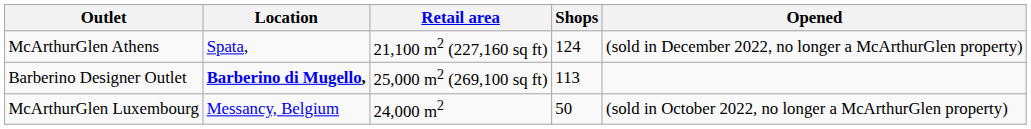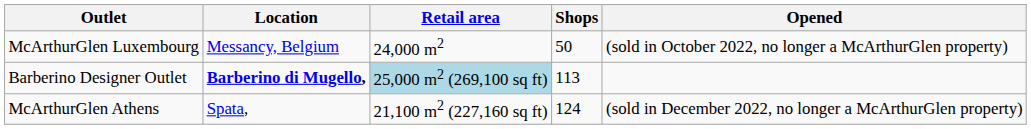 <table class="wikitable sortable">
 <tr>
 <th>Outlet</th>
 <th>Location</th>
 <th><a href='#'>Retail area</a></th>
 <th>Shops</th>
 <th>Opened</th>
 </tr>
 <tr>
+<td>McArthurGlen Luxembourg</td>
+<td><a href='#'>Messancy, Belgium</a> </td>
+<td>24,000 m<sup>2</sup></td>
+<td>50</td>
+<td>  (sold in October 2022, no longer a McArthurGlen property)</td>
+</tr>
+<tr>
+<td>Barberino Designer Outlet</td>
+<td><strong><a href='#'>Barberino di Mugello</a>, </strong></td>
+<td style="background: lightblue;">25,000 m<sup>2</sup> (269,100 sq ft)</td>
+<td>113</td>
+<td></td>
+</tr>
+<tr>
 <td>McArthurGlen Athens</td>
 <td><a href='#'>Spata</a>, </td>
 <td>21,100 m<sup>2</sup> (227,160 sq ft)</td>
 <td>124</td>
 <td> (sold in December 2022, no longer a McArthurGlen property)</td>
 </tr>
-<tr>
-<td>Barberino Designer Outlet</td>
-<td><strong><a href='#'>Barberino di Mugello</a>, </strong></td>
-<td>25,000 m<sup>2</sup> (269,100 sq ft)</td>
-<td>113</td>
-<td></td>
-</tr>
-<tr>
-<td>McArthurGlen Luxembourg</td>
-<td><a href='#'>Messancy, Belgium</a> </td>
-<td>24,000 m<sup>2</sup></td>
-<td>50</td>
-<td>  (sold in October 2022, no longer a McArthurGlen property)</td>
-</tr>
 </table>
